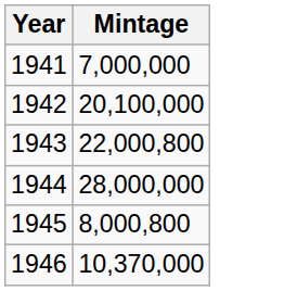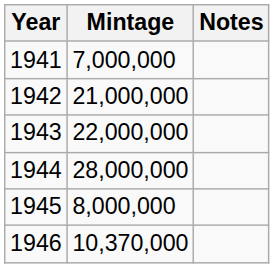 <table class="wikitable">
 <tr>
 <th scope="col">Year</th>
 <th scope="col">Mintage</th>
+<th scope="col">Notes</th>
 </tr>
 <tr>
 <td>1941</td>
 <td>7,000,000</td>
+<td></td>
 </tr>
 <tr>
 <td>1942</td>
-<td>20,100,000</td>
+<td>21,000,000</td>
+<td></td>
 </tr>
 <tr>
 <td>1943</td>
-<td>22,000,800</td>
+<td>22,000,000</td>
+<td></td>
 </tr>
 <tr>
 <td>1944</td>
 <td>28,000,000</td>
+<td></td>
 </tr>
 <tr>
 <td>1945</td>
-<td>8,000,800</td>
+<td>8,000,000</td>
+<td></td>
 </tr>
 <tr>
 <td>1946</td>
 <td>10,370,000</td>
+<td></td>
 </tr>
 </table>
